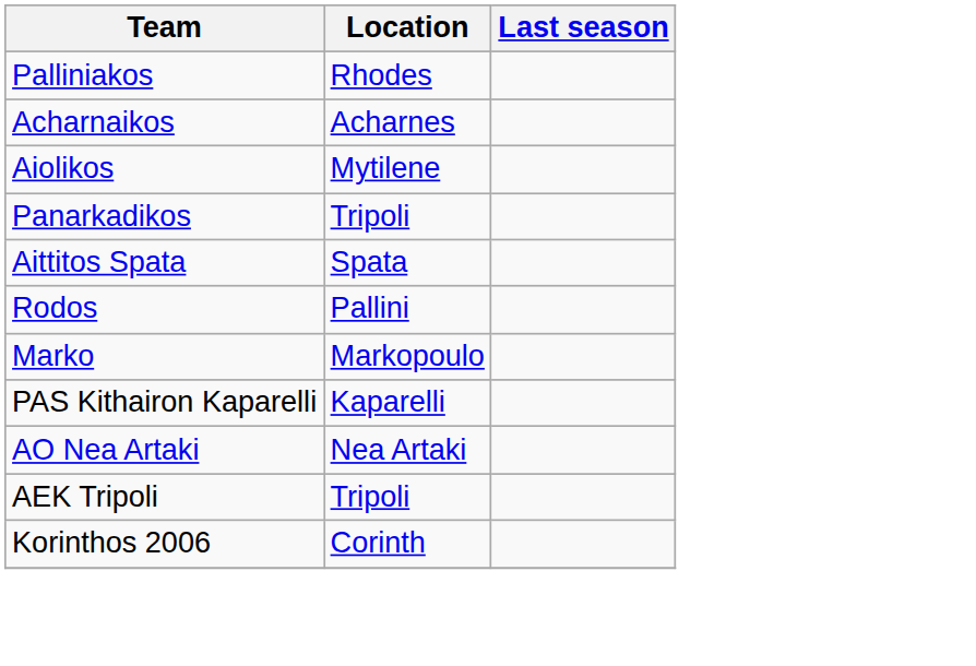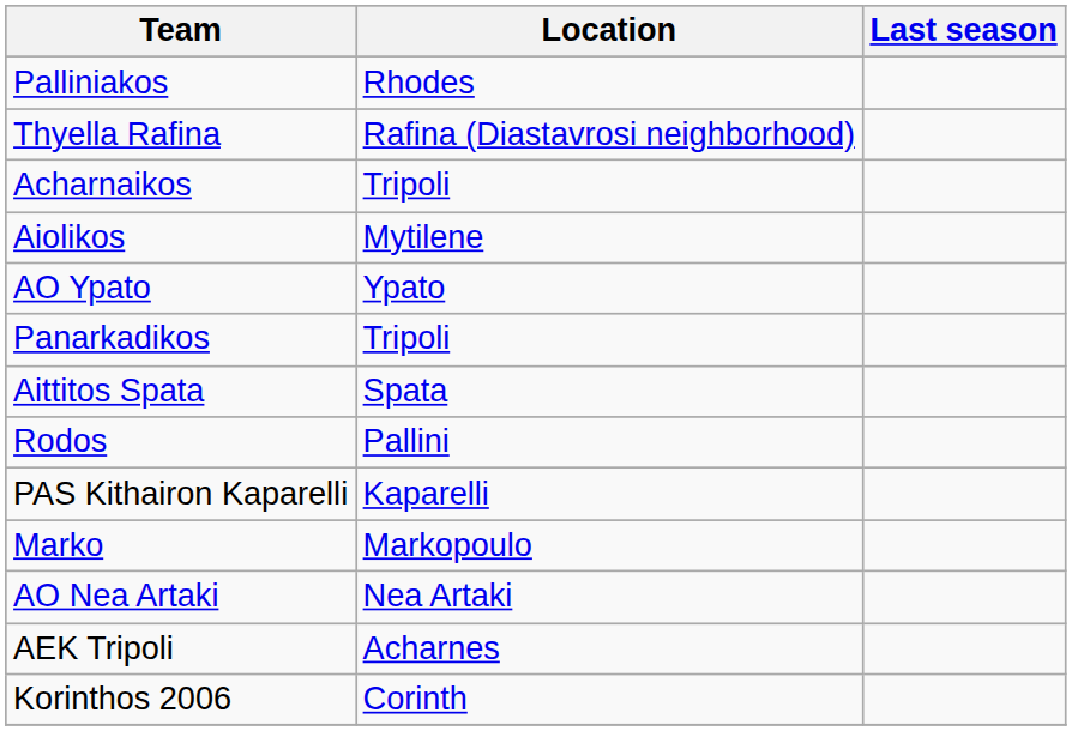 <table class="wikitable sortable">
 <tr>
 <th>Team</th>
 <th>Location</th>
 <th><a href='#'>Last season</a></th>
 </tr>
 <tr>
 <td><a href='#'>Palliniakos</a></td>
 <td><a href='#'>Rhodes</a></td>
 <td></td>
 </tr>
 <tr>
+<td><a href='#'>Thyella Rafina</a></td>
+<td><a href='#'>Rafina (Diastavrosi neighborhood)</a></td>
+<td></td>
+</tr>
+<tr>
 <td><a href='#'>Acharnaikos</a></td>
-<td><a href='#'>Acharnes</a></td>
+<td><a href='#'>Tripoli</a></td>
 <td></td>
 </tr>
 <tr>
 <td><a href='#'>Aiolikos</a></td>
 <td><a href='#'>Mytilene</a></td>
+<td></td>
+</tr>
+<tr>
+<td><a href='#'>AO Ypato</a></td>
+<td><a href='#'>Ypato</a></td>
 <td></td>
 </tr>
 <tr>
 <td><a href='#'>Panarkadikos</a></td>
 <td><a href='#'>Tripoli</a></td>
 <td></td>
 </tr>
 <tr>
 <td><a href='#'>Aittitos Spata</a></td>
 <td><a href='#'>Spata</a></td>
 <td></td>
 </tr>
 <tr>
 <td><a href='#'>Rodos</a></td>
 <td><a href='#'>Pallini</a></td>
 <td></td>
 </tr>
 <tr>
-<td><a href='#'>Marko</a></td>
-<td><a href='#'>Markopoulo</a></td>
+<td>PAS Kithairon Kaparelli</td>
+<td><a href='#'>Kaparelli</a></td>
 <td></td>
 </tr>
 <tr>
-<td>PAS Kithairon Kaparelli</td>
-<td><a href='#'>Kaparelli</a></td>
+<td><a href='#'>Marko</a></td>
+<td><a href='#'>Markopoulo</a></td>
 <td></td>
 </tr>
 <tr>
 <td><a href='#'>AO Nea Artaki</a></td>
 <td><a href='#'>Nea Artaki</a></td>
 <td></td>
 </tr>
 <tr>
 <td>AEK Tripoli</td>
-<td><a href='#'>Tripoli</a></td>
+<td><a href='#'>Acharnes</a></td>
 <td></td>
 </tr>
 <tr>
 <td>Korinthos 2006</td>
 <td><a href='#'>Corinth</a></td>
 <td></td>
 </tr>
 <tr>
 </tr>
 </table>
